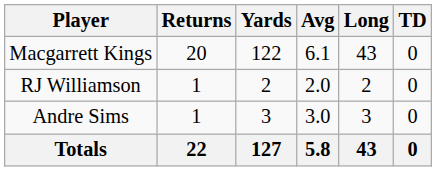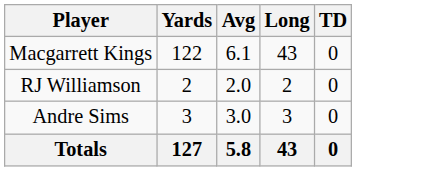 <table class=wikitable style="text-align:center;">
 <tr>
 <th>Player</th>
-<th>Returns</th>
 <th>Yards</th>
 <th>Avg</th>
 <th>Long</th>
 <th>TD</th>
 </tr>
 <tr>
 <td>Macgarrett Kings</td>
-<td>20</td>
 <td>122</td>
 <td>6.1</td>
 <td>43</td>
 <td>0</td>
 </tr>
 <tr>
 <td>RJ Williamson</td>
-<td>1</td>
 <td>2</td>
 <td>2.0</td>
 <td>2</td>
 <td>0</td>
 </tr>
 <tr>
 <td>Andre Sims</td>
-<td>1</td>
 <td>3</td>
 <td>3.0</td>
 <td>3</td>
 <td>0</td>
 </tr>
 <tr>
 <th>Totals</th>
-<th>22</th>
 <th>127</th>
 <th>5.8</th>
 <th>43</th>
 <th>0</th>
 </tr>
 </table>
